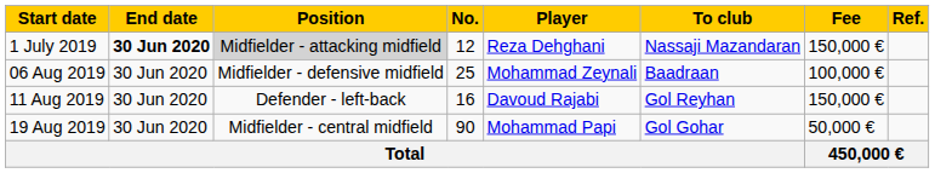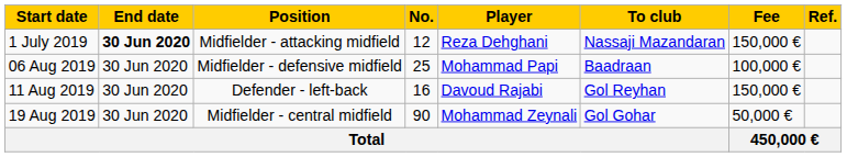 <table class="wikitable sortable">
 <tr>
 <th style="background:#ffcc00; color:black;"><strong>Start date</strong></th>
 <th style="background:#ffcc00; color:black;"><strong>End date</strong></th>
 <th style="background:#ffcc00; color:black;"><strong>Position</strong></th>
 <th style="background:#ffcc00; color:black;"><strong>No.</strong></th>
 <th style="background:#ffcc00; color:black;"><strong>Player</strong></th>
 <th style="background:#ffcc00; color:black;"><strong>To club</strong></th>
 <th style="background:#ffcc00; color:black;"><strong>Fee</strong></th>
 <th style="background:#ffcc00; color:black;"><strong>Ref.</strong></th>
 </tr>
 <tr>
 <td>1 July 2019</td>
 <td><strong>30 Jun 2020</strong></td>
-<td style="background: lightgrey; text-align:center;">Midfielder - attacking midfield</td>
+<td style="text-align:center;">Midfielder - attacking midfield</td>
 <td style="text-align:center;">12</td>
 <td style="text-align:left;"> <a href='#'>Reza Dehghani</a></td>
 <td style="text-align:left;"> <a href='#'>Nassaji Mazandaran</a></td>
 <td>150,000 €</td>
 <td></td>
 </tr>
 <tr>
 <td>06 Aug 2019</td>
 <td>30 Jun 2020</td>
 <td style="text-align:center;">Midfielder - defensive midfield</td>
 <td style="text-align:center;">25</td>
-<td style="text-align:left;"> <a href='#'>Mohammad Zeynali</a></td>
+<td style="text-align:left;"> <a href='#'>Mohammad Papi</a></td>
 <td style="text-align:left;"> <a href='#'>Baadraan</a></td>
 <td>100,000 €</td>
 <td></td>
 </tr>
 <tr>
 <td>11 Aug 2019</td>
 <td>30 Jun 2020</td>
 <td style="text-align:center;">Defender - left-back</td>
 <td style="text-align:center;">16</td>
 <td style="text-align:left;"> <a href='#'>Davoud Rajabi</a></td>
 <td style="text-align:left;"> <a href='#'>Gol Reyhan</a></td>
 <td>150,000 €</td>
 <td></td>
 </tr>
 <tr>
 <td>19 Aug 2019</td>
 <td>30 Jun 2020</td>
 <td style="text-align:center;">Midfielder - central midfield</td>
 <td style="text-align:center;">90</td>
-<td style="text-align:left;"> <a href='#'>Mohammad Papi</a></td>
+<td style="text-align:left;"> <a href='#'>Mohammad Zeynali</a></td>
 <td style="text-align:left;"> <a href='#'>Gol Gohar</a></td>
 <td>50,000 €</td>
 <td></td>
 </tr>
 <tr>
 <th colspan="6">Total</th>
 <th colspan="2">450,000 €</th>
 </tr>
 </table>
